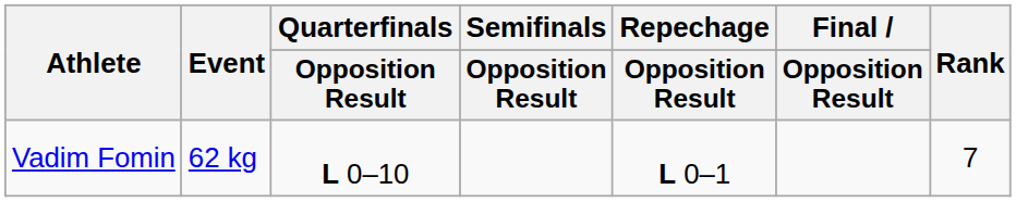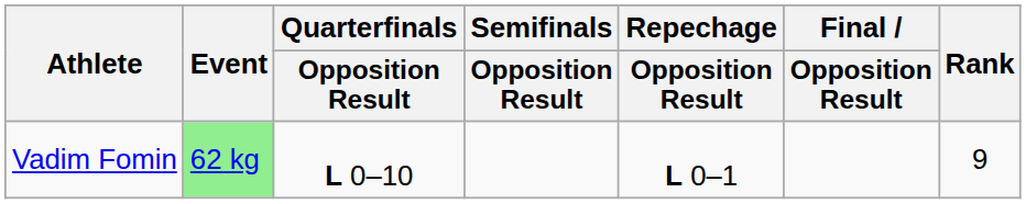 <table class="wikitable" style="text-align:center; font-size:90%">
 <tr>
 <th rowspan=2>Athlete</th>
 <th rowspan=2>Event</th>
 <th>Quarterfinals</th>
 <th>Semifinals</th>
 <th>Repechage</th>
 <th>Final / </th>
 <th rowspan=2>Rank</th>
 </tr>
 <tr style="font-size:95%">
 <th>Opposition<br>Result</th>
 <th>Opposition<br>Result</th>
 <th>Opposition<br>Result</th>
 <th>Opposition<br>Result</th>
 </tr>
 <tr align=center>
 <td align=left><a href='#'>Vadim Fomin</a></td>
-<td align=left><a href='#'>62 kg</a></td>
+<td align=left style="background: lightgreen;"><a href='#'>62 kg</a></td>
 <td><br><strong>L</strong> 0–10 </td>
 <td></td>
 <td><br><strong>L</strong> 0–1 </td>
 <td></td>
-<td>7</td>
+<td>9</td>
 </tr>
 </table>
